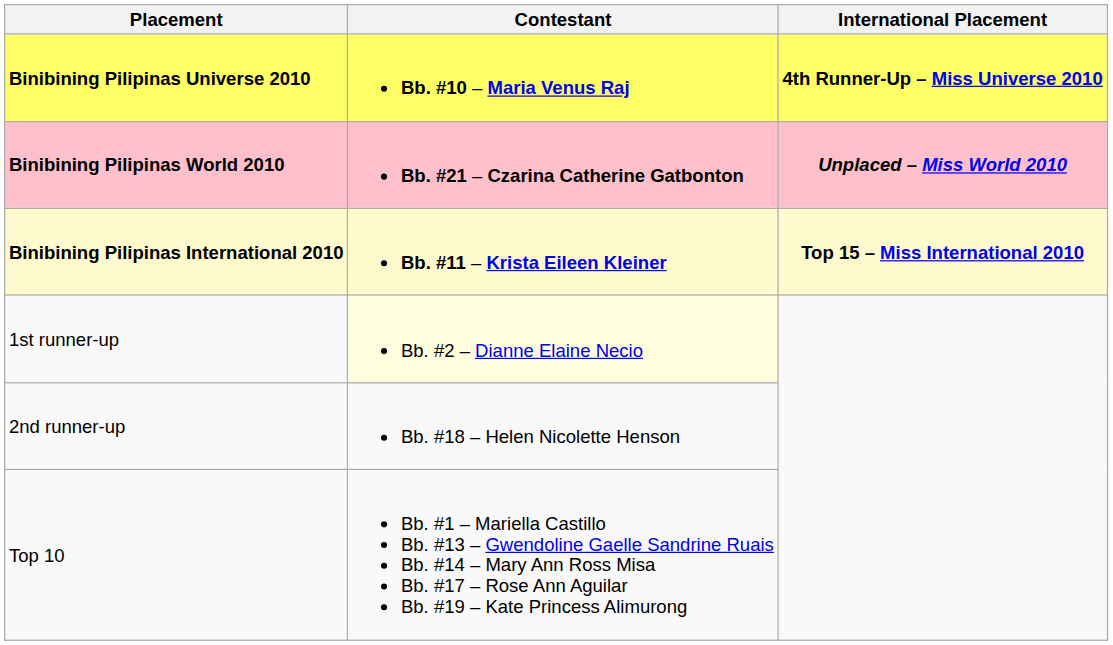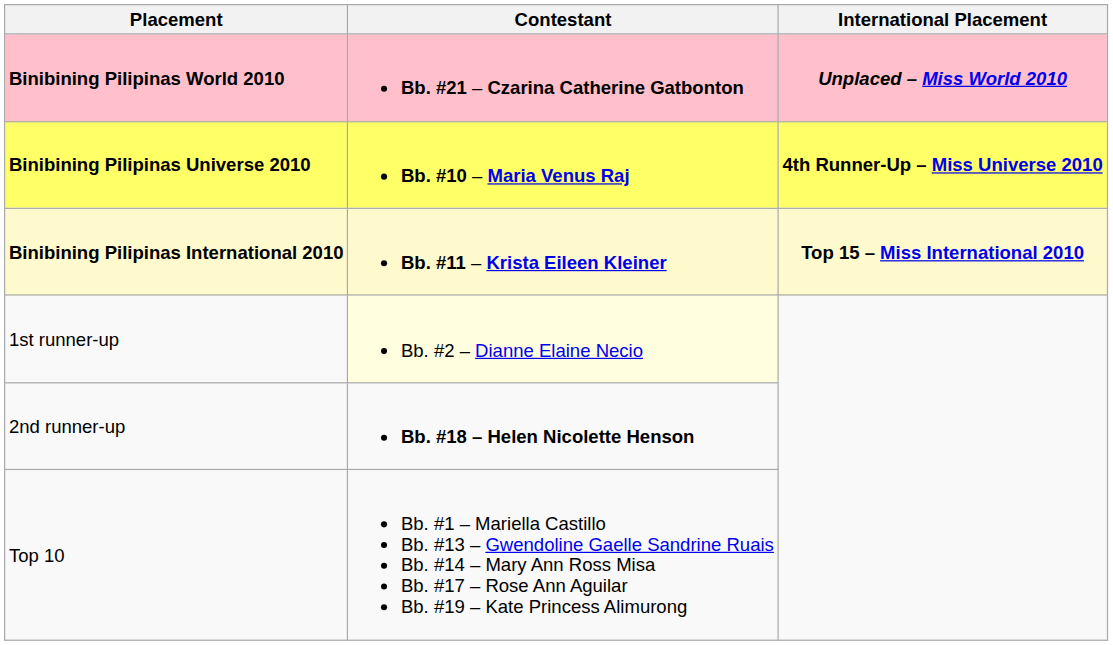 <table class="wikitable sortable" style="font-size: 95%;">
 <tr>
 <th>Placement</th>
 <th>Contestant</th>
 <th>International Placement</th>
 </tr>
 <tr>
+<td style="background:pink;"><strong>Binibining Pilipinas World 2010</strong></td>
+<td style="background:pink;"><br><ul><li><strong>Bb. #21</strong> – <strong>Czarina Catherine Gatbonton</strong></li></ul></td>
+<th style="background:pink;"><em>Unplaced – <a href='#'>Miss World 2010</a></em></th>
+</tr>
+<tr>
 <td style="background:#FFFF66;"><strong>Binibining Pilipinas Universe 2010</strong></td>
 <td style="background:#FFFF66;"><br><ul><li><strong>Bb. #10</strong> – <a href='#'><strong>Maria Venus Raj</strong></a></li></ul></td>
 <th style="background:#FFFF66;"><strong> 4th Runner-Up – <a href='#'>Miss Universe 2010</a></strong></th>
-</tr>
-<tr>
-<td style="background:pink;"><strong>Binibining Pilipinas World 2010</strong></td>
-<td style="background:pink;"><br><ul><li><strong>Bb. #21</strong> – <strong>Czarina Catherine Gatbonton</strong></li></ul></td>
-<th style="background:pink;"><em>Unplaced – <a href='#'>Miss World 2010</a></em></th>
 </tr>
 <tr>
 <td style="background:#FFFACD;"><strong>Binibining Pilipinas International 2010</strong></td>
 <td style="background:#FFFACD;"><br><ul><li><strong>Bb. #11</strong> – <strong><a href='#'>Krista Eileen Kleiner</a></strong></li></ul></td>
 <th style="background:#FFFACD;"><strong>Top 15 – <a href='#'>Miss International 2010</a></strong></th>
 </tr>
 <tr>
 <td>1st runner-up</td>
 <td style="background: lightyellow;"><br><ul><li>Bb. #2 – <a href='#'>Dianne Elaine Necio</a></li></ul></td>
 </tr>
 <tr>
 <td>2nd runner-up</td>
-<td><br><ul><li>Bb. #18 – Helen Nicolette Henson</li></ul></td>
+<td><strong><br><ul><li>Bb. #18 – Helen Nicolette Henson</li></ul></strong></td>
 </tr>
 <tr>
 <td>Top 10</td>
 <td><br><ul><li>Bb. #1 – Mariella Castillo</li><li>Bb. #13 – <a href='#'>Gwendoline Gaelle Sandrine Ruais</a></li><li>Bb. #14 – Mary Ann Ross Misa</li><li>Bb. #17 –  Rose Ann Aguilar</li><li>Bb. #19 – Kate Princess Alimurong</li></ul></td>
 </tr>
 </table>
